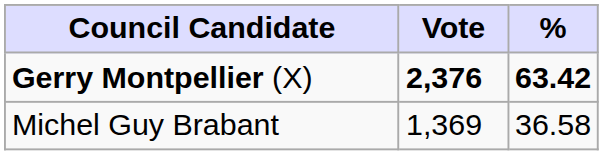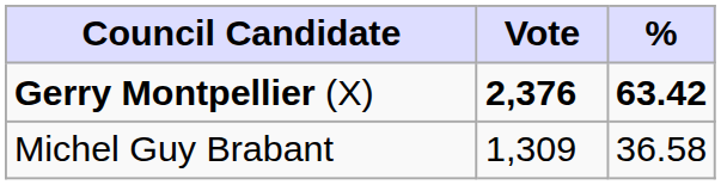 <table class="wikitable">
 <tr>
 <th style="background:#ddf; width:200px;">Council Candidate</th>
 <th style="background:#ddf; width:50px;">Vote</th>
 <th style="background:#ddf; width:30px;">%</th>
 </tr>
 <tr>
 <td><strong>Gerry Montpellier</strong> (X)</td>
 <td><strong>2,376</strong></td>
 <td><strong>63.42</strong></td>
 </tr>
 <tr>
 <td>Michel Guy Brabant</td>
-<td>1,369</td>
+<td>1,309</td>
 <td>36.58</td>
 </tr>
 </table>
